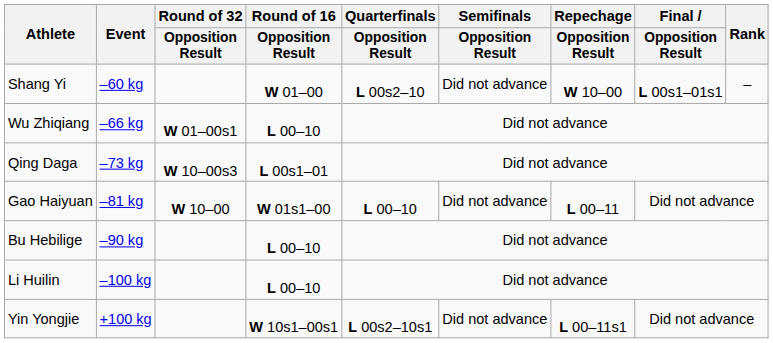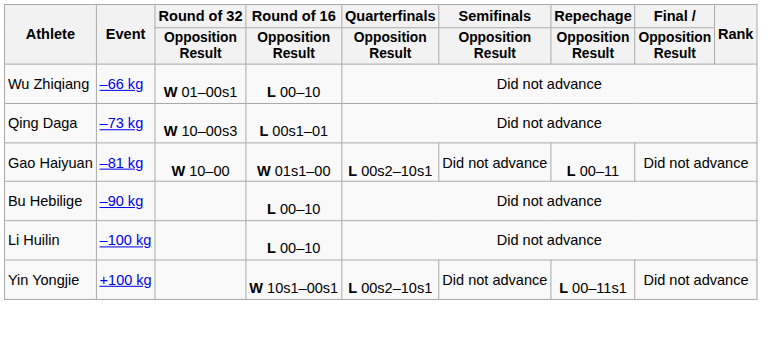 <table class=wikitable style=font-size:90%;text-align:center>
 <tr>
 <th rowspan="2">Athlete</th>
 <th rowspan="2">Event</th>
 <th>Round of 32</th>
 <th>Round of 16</th>
 <th>Quarterfinals</th>
 <th>Semifinals</th>
 <th>Repechage</th>
 <th>Final / </th>
 <th rowspan=2>Rank</th>
 </tr>
 <tr style="font-size:95%">
 <th>Opposition<br>Result</th>
 <th>Opposition<br>Result</th>
 <th>Opposition<br>Result</th>
 <th>Opposition<br>Result</th>
 <th>Opposition<br>Result</th>
 <th>Opposition<br>Result</th>
 </tr>
 <tr>
-<td align=left>Shang Yi</td>
-<td align=left><a href='#'>–60 kg</a></td>
-<td></td>
-<td><br><strong>W</strong> 01–00</td>
-<td><br><strong>L</strong> 00s2–10</td>
-<td>Did not advance</td>
-<td><br><strong>W</strong> 10–00</td>
-<td><br><strong>L</strong> 00s1–01s1</td>
-<td>–</td>
-</tr>
-<tr>
 <td align=left>Wu Zhiqiang</td>
 <td align=left><a href='#'>–66 kg</a></td>
 <td><br><strong>W</strong> 01–00s1</td>
 <td><br><strong>L</strong> 00–10</td>
 <td colspan=5>Did not advance</td>
 </tr>
 <tr>
 <td align=left>Qing Daga</td>
 <td align=left><a href='#'>–73 kg</a></td>
 <td><br><strong>W</strong> 10–00s3</td>
 <td><br><strong>L</strong> 00s1–01</td>
 <td colspan=5>Did not advance</td>
 </tr>
 <tr>
 <td align=left>Gao Haiyuan</td>
 <td align=left><a href='#'>–81 kg</a></td>
 <td><br><strong>W</strong> 10–00</td>
 <td><br><strong>W</strong> 01s1–00</td>
-<td><br><strong>L</strong> 00–10</td>
+<td><br><strong>L</strong> 00s2–10s1</td>
 <td>Did not advance</td>
 <td><br><strong>L</strong> 00–11</td>
 <td colspan=2>Did not advance</td>
 </tr>
 <tr>
 <td align=left>Bu Hebilige</td>
 <td align=left><a href='#'>–90 kg</a></td>
 <td></td>
 <td><br><strong>L</strong> 00–10</td>
 <td colspan=5>Did not advance</td>
 </tr>
 <tr>
 <td align=left>Li Huilin</td>
 <td align=left><a href='#'>–100 kg</a></td>
 <td></td>
 <td><br><strong>L</strong> 00–10</td>
 <td colspan=5>Did not advance</td>
 </tr>
 <tr>
 <td align=left>Yin Yongjie</td>
 <td align=left><a href='#'>+100 kg</a></td>
 <td></td>
 <td><br><strong>W</strong> 10s1–00s1</td>
 <td><br><strong>L</strong> 00s2–10s1</td>
 <td>Did not advance</td>
 <td><br><strong>L</strong> 00–11s1</td>
 <td colspan=2>Did not advance</td>
 </tr>
 </table>
